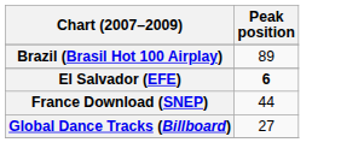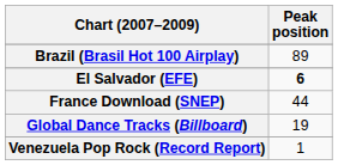 <table class="wikitable sortable plainrowheaders" style="text-align:center">
 <tr>
 <th scope="col">Chart (2007–2009)</th>
 <th scope="col">Peak<br>position</th>
 </tr>
 <tr>
 </tr>
 <tr>
 </tr>
 <tr>
 <th scope="row">Brazil (<a href='#'>Brasil Hot 100 Airplay</a>)</th>
 <td style="text-align:center;">89</td>
 </tr>
 <tr>
 </tr>
 <tr>
 </tr>
 <tr>
 </tr>
 <tr>
 <th scope="row">El Salvador (<a href='#'>EFE</a>)</th>
 <td><strong>6</strong></td>
 </tr>
 <tr>
 <th scope="row">France Download (<a href='#'>SNEP</a>)</th>
 <td style="text-align:center;">44</td>
 </tr>
 <tr>
 <th scope="row"><a href='#'>Global Dance Tracks</a> (<em><a href='#'>Billboard</a></em>)</th>
-<td style="text-align:center;">27</td>
+<td style="text-align:center;">19</td>
 </tr>
 <tr>
 </tr>
 <tr>
 </tr>
 <tr>
 </tr>
 <tr>
 </tr>
 <tr>
 </tr>
 <tr>
 </tr>
 <tr>
 </tr>
+<tr>
+<th scope="row">Venezuela Pop Rock (<a href='#'>Record Report</a>)</th>
+<td style="text-align:center;">1</td>
+</tr>
 </table>
